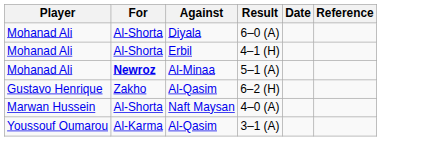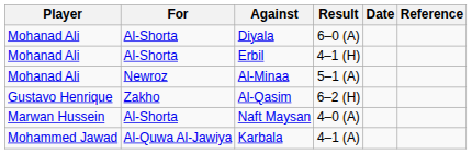 <table class="wikitable">
 <tr>
 <th>Player</th>
 <th>For</th>
 <th>Against</th>
 <th style="text-align:center">Result</th>
 <th>Date</th>
 <th>Reference</th>
 </tr>
 <tr>
 <td> <a href='#'>Mohanad Ali</a></td>
 <td><a href='#'>Al-Shorta</a></td>
 <td><a href='#'>Diyala</a></td>
 <td style="text-align:center;">6–0 (A)</td>
 <td></td>
 <td></td>
 </tr>
 <tr>
 <td> <a href='#'>Mohanad Ali</a></td>
 <td><a href='#'>Al-Shorta</a></td>
 <td><a href='#'>Erbil</a></td>
 <td style="text-align:center;">4–1 (H)</td>
 <td></td>
 <td></td>
 </tr>
 <tr>
 <td> <a href='#'>Mohanad Ali</a></td>
-<td><strong><a href='#'>Newroz</a></strong></td>
+<td><a href='#'>Newroz</a></td>
 <td><a href='#'>Al-Minaa</a></td>
 <td style="text-align:center;">5–1 (A)</td>
 <td></td>
 <td></td>
 </tr>
 <tr>
 <td> <a href='#'>Gustavo Henrique</a></td>
 <td><a href='#'>Zakho</a></td>
 <td><a href='#'>Al-Qasim</a></td>
 <td style="text-align:center;">6–2 (H)</td>
 <td></td>
 <td></td>
 </tr>
 <tr>
 <td> <a href='#'>Marwan Hussein</a></td>
 <td><a href='#'>Al-Shorta</a></td>
 <td><a href='#'>Naft Maysan</a></td>
 <td style="text-align:center;">4–0 (A)</td>
 <td></td>
 <td></td>
 </tr>
 <tr>
-<td> <a href='#'>Youssouf Oumarou</a></td>
-<td><a href='#'>Al-Karma</a></td>
-<td><a href='#'>Al-Qasim</a></td>
-<td style="text-align:center;">3–1 (A)</td>
+<td> <a href='#'>Mohammed Jawad</a></td>
+<td><a href='#'>Al-Quwa Al-Jawiya</a></td>
+<td><a href='#'>Karbala</a></td>
+<td style="text-align:center;">4–1 (A)</td>
 <td></td>
 <td></td>
 </tr>
 </table>
